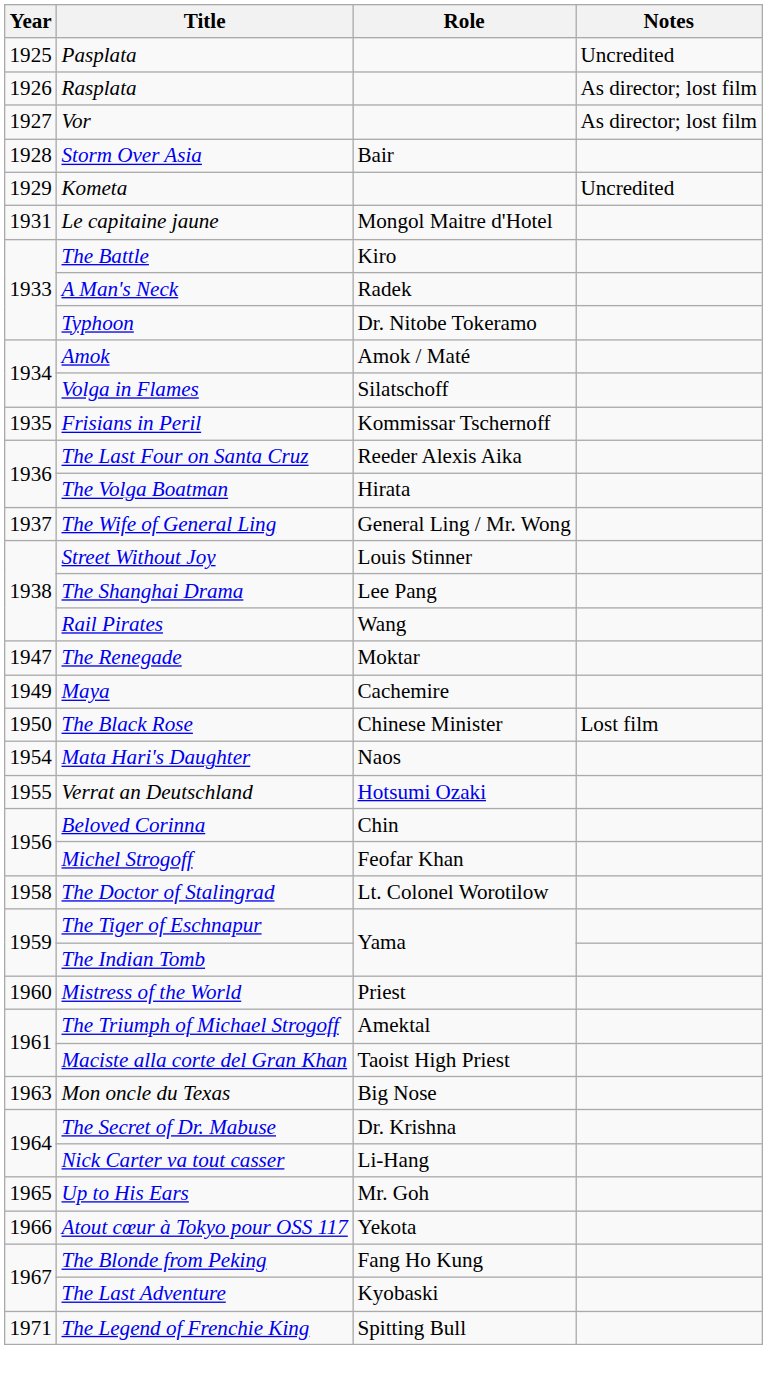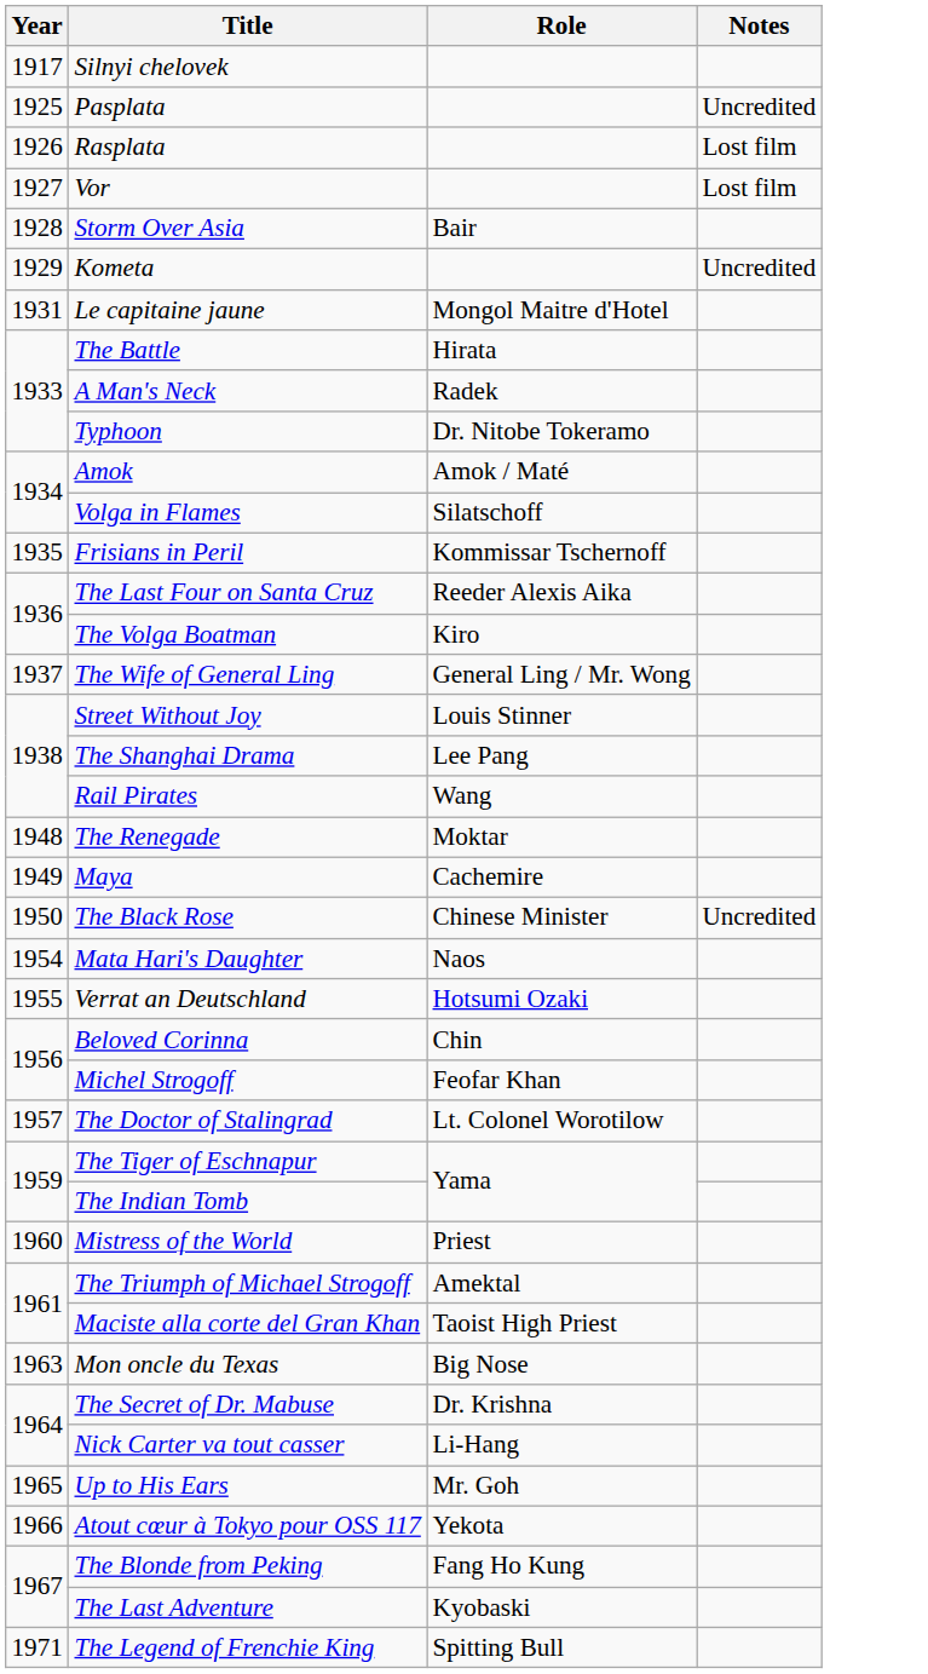 <table class="wikitable">
 <tr>
 <th>Year</th>
 <th>Title</th>
 <th>Role</th>
 <th>Notes</th>
+</tr>
+<tr>
+<td>1917</td>
+<td><em>Silnyi chelovek</em></td>
+<td></td>
+<td></td>
 </tr>
 <tr>
 <td>1925</td>
 <td><em>Pasplata</em></td>
 <td></td>
 <td>Uncredited</td>
 </tr>
 <tr>
 <td>1926</td>
 <td><em>Rasplata</em></td>
 <td></td>
-<td>As director; lost film</td>
+<td>Lost film</td>
 </tr>
 <tr>
 <td>1927</td>
 <td><em>Vor</em></td>
 <td></td>
-<td>As director; lost film</td>
+<td>Lost film</td>
 </tr>
 <tr>
 <td>1928</td>
 <td><em><a href='#'>Storm Over Asia</a></em></td>
 <td>Bair</td>
 <td></td>
 </tr>
 <tr>
 <td>1929</td>
 <td><em>Kometa</em></td>
 <td></td>
 <td>Uncredited</td>
 </tr>
 <tr>
 <td>1931</td>
 <td><em>Le capitaine jaune</em></td>
 <td>Mongol Maitre d'Hotel</td>
 <td></td>
 </tr>
 <tr>
 <td rowspan="3">1933</td>
 <td><a href='#'><em>The Battle</em></a></td>
-<td>Kiro</td>
+<td>Hirata</td>
 <td></td>
 </tr>
 <tr>
 <td><a href='#'><em>A Man's Neck</em></a></td>
 <td>Radek</td>
 <td></td>
 </tr>
 <tr>
 <td><a href='#'><em>Typhoon</em></a></td>
 <td>Dr. Nitobe Tokeramo</td>
 <td></td>
 </tr>
 <tr>
 <td rowspan="2">1934</td>
 <td><a href='#'><em>Amok</em></a></td>
 <td>Amok / Maté</td>
 <td></td>
 </tr>
 <tr>
 <td><em><a href='#'>Volga in Flames</a></em></td>
 <td>Silatschoff</td>
 <td></td>
 </tr>
 <tr>
 <td>1935</td>
 <td><em><a href='#'>Frisians in Peril</a></em></td>
 <td>Kommissar Tschernoff</td>
 <td></td>
 </tr>
 <tr>
 <td rowspan="2">1936</td>
 <td><em><a href='#'>The Last Four on Santa Cruz</a></em></td>
 <td>Reeder Alexis Aika</td>
 <td></td>
 </tr>
 <tr>
 <td><a href='#'><em>The Volga Boatman</em></a></td>
-<td>Hirata</td>
+<td>Kiro</td>
 <td></td>
 </tr>
 <tr>
 <td>1937</td>
 <td><em><a href='#'>The Wife of General Ling</a></em></td>
 <td>General Ling / Mr. Wong</td>
 <td></td>
 </tr>
 <tr>
 <td rowspan="3">1938</td>
 <td><a href='#'><em>Street Without Joy</em></a></td>
 <td>Louis Stinner</td>
 <td></td>
 </tr>
 <tr>
 <td><em><a href='#'>The Shanghai Drama</a></em></td>
 <td>Lee Pang</td>
 <td></td>
 </tr>
 <tr>
 <td><em><a href='#'>Rail Pirates</a></em></td>
 <td>Wang</td>
 <td></td>
 </tr>
 <tr>
-<td>1947</td>
+<td>1948</td>
 <td><em><a href='#'>The Renegade</a></em></td>
 <td>Moktar</td>
 <td></td>
 </tr>
 <tr>
 <td>1949</td>
 <td><a href='#'><em>Maya</em></a></td>
 <td>Cachemire</td>
 <td></td>
 </tr>
 <tr>
 <td>1950</td>
 <td><em><a href='#'>The Black Rose</a></em></td>
 <td>Chinese Minister</td>
-<td>Lost film</td>
+<td>Uncredited</td>
 </tr>
 <tr>
 <td>1954</td>
 <td><em><a href='#'>Mata Hari's Daughter</a></em></td>
 <td>Naos</td>
 <td></td>
 </tr>
 <tr>
 <td>1955</td>
 <td><em>Verrat an Deutschland</em></td>
 <td><a href='#'>Hotsumi Ozaki</a></td>
 <td></td>
 </tr>
 <tr>
 <td rowspan="2">1956</td>
 <td><em><a href='#'>Beloved Corinna</a></em></td>
 <td>Chin</td>
 <td></td>
 </tr>
 <tr>
 <td><a href='#'><em>Michel Strogoff</em></a></td>
 <td>Feofar Khan</td>
 <td></td>
 </tr>
 <tr>
-<td>1958</td>
+<td>1957</td>
 <td><em><a href='#'>The Doctor of Stalingrad</a></em></td>
 <td>Lt. Colonel Worotilow</td>
 <td></td>
 </tr>
 <tr>
 <td rowspan="2">1959</td>
 <td><a href='#'><em>The Tiger of Eschnapur</em></a></td>
 <td rowspan="2">Yama</td>
 <td></td>
 </tr>
 <tr>
 <td><a href='#'><em>The Indian Tomb</em></a></td>
 <td></td>
 </tr>
 <tr>
 <td>1960</td>
 <td><em><a href='#'>Mistress of the World</a></em></td>
 <td>Priest</td>
 <td></td>
 </tr>
 <tr>
 <td rowspan="2">1961</td>
 <td><em><a href='#'>The Triumph of Michael Strogoff</a></em></td>
 <td>Amektal</td>
 <td></td>
 </tr>
 <tr>
 <td><em><a href='#'>Maciste alla corte del Gran Khan</a></em></td>
 <td>Taoist High Priest</td>
 <td></td>
 </tr>
 <tr>
 <td>1963</td>
 <td><em>Mon oncle du Texas</em></td>
 <td>Big Nose</td>
 <td></td>
 </tr>
 <tr>
 <td rowspan="2">1964</td>
 <td><em><a href='#'>The Secret of Dr. Mabuse</a></em></td>
 <td>Dr. Krishna</td>
 <td></td>
 </tr>
 <tr>
 <td><em><a href='#'>Nick Carter va tout casser</a></em></td>
 <td>Li-Hang</td>
 <td></td>
 </tr>
 <tr>
 <td>1965</td>
 <td><em><a href='#'>Up to His Ears</a></em></td>
 <td>Mr. Goh</td>
 <td></td>
 </tr>
 <tr>
 <td>1966</td>
 <td><em><a href='#'>Atout cœur à Tokyo pour OSS 117</a></em></td>
 <td>Yekota</td>
 <td></td>
 </tr>
 <tr>
 <td rowspan="2">1967</td>
 <td><em><a href='#'>The Blonde from Peking</a></em></td>
 <td>Fang Ho Kung</td>
 <td></td>
 </tr>
 <tr>
 <td><a href='#'><em>The Last Adventure</em></a></td>
 <td>Kyobaski</td>
 <td></td>
 </tr>
 <tr>
 <td>1971</td>
 <td><em><a href='#'>The Legend of Frenchie King</a></em></td>
 <td>Spitting Bull</td>
 <td></td>
 </tr>
 </table>
